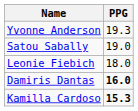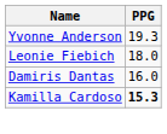 <table class=wikitable>
 <tr>
 <th>Name</th>
 <th>PPG</th>
 </tr>
 <tr>
 <td> <a href='#'>Yvonne Anderson</a></td>
 <td align=center>19.3</td>
 </tr>
 <tr>
-<td> <a href='#'>Satou Sabally</a></td>
-<td align=center>19.0</td>
-</tr>
-<tr>
 <td> <a href='#'>Leonie Fiebich</a></td>
 <td align=center>18.0</td>
 </tr>
 <tr>
 <td> <a href='#'>Damiris Dantas</a></td>
-<td align=center><strong>16.0</strong></td>
+<td align=center>16.0</td>
 </tr>
 <tr>
 <td> <a href='#'>Kamilla Cardoso</a></td>
 <td align=center><strong>15.3</strong></td>
 </tr>
 </table>
